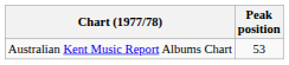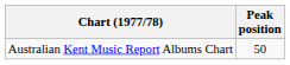 <table class="wikitable">
 <tr>
 <th>Chart (1977/78)</th>
 <th>Peak<br>position</th>
 </tr>
 <tr>
 <td>Australian <a href='#'>Kent Music Report</a> Albums Chart</td>
-<td align="center">53</td>
+<td align="center">50</td>
 </tr>
 </table>
